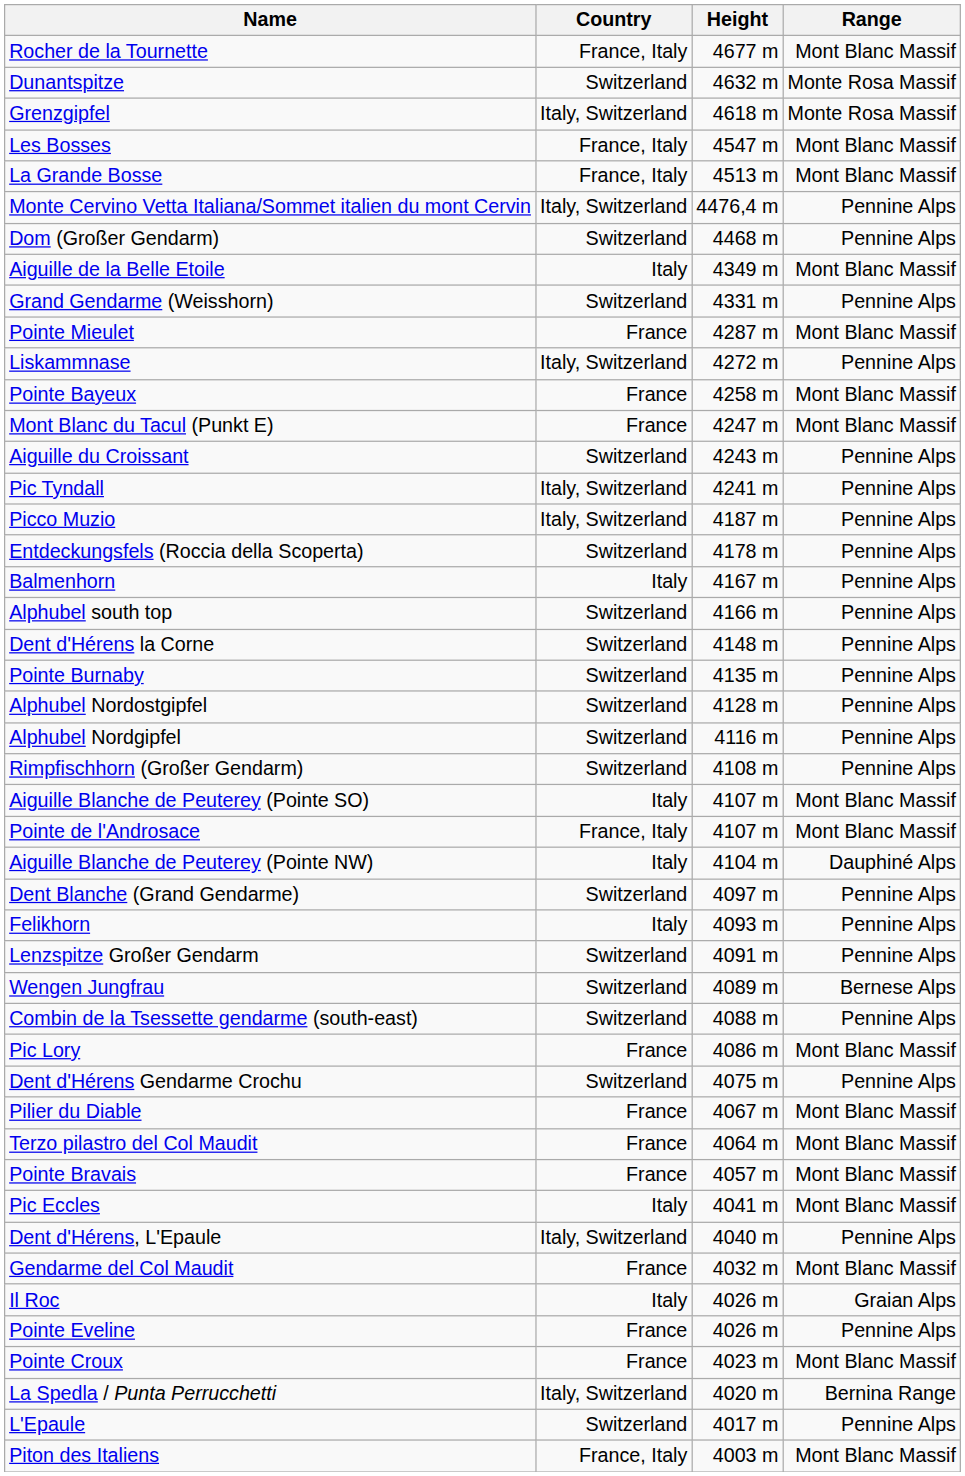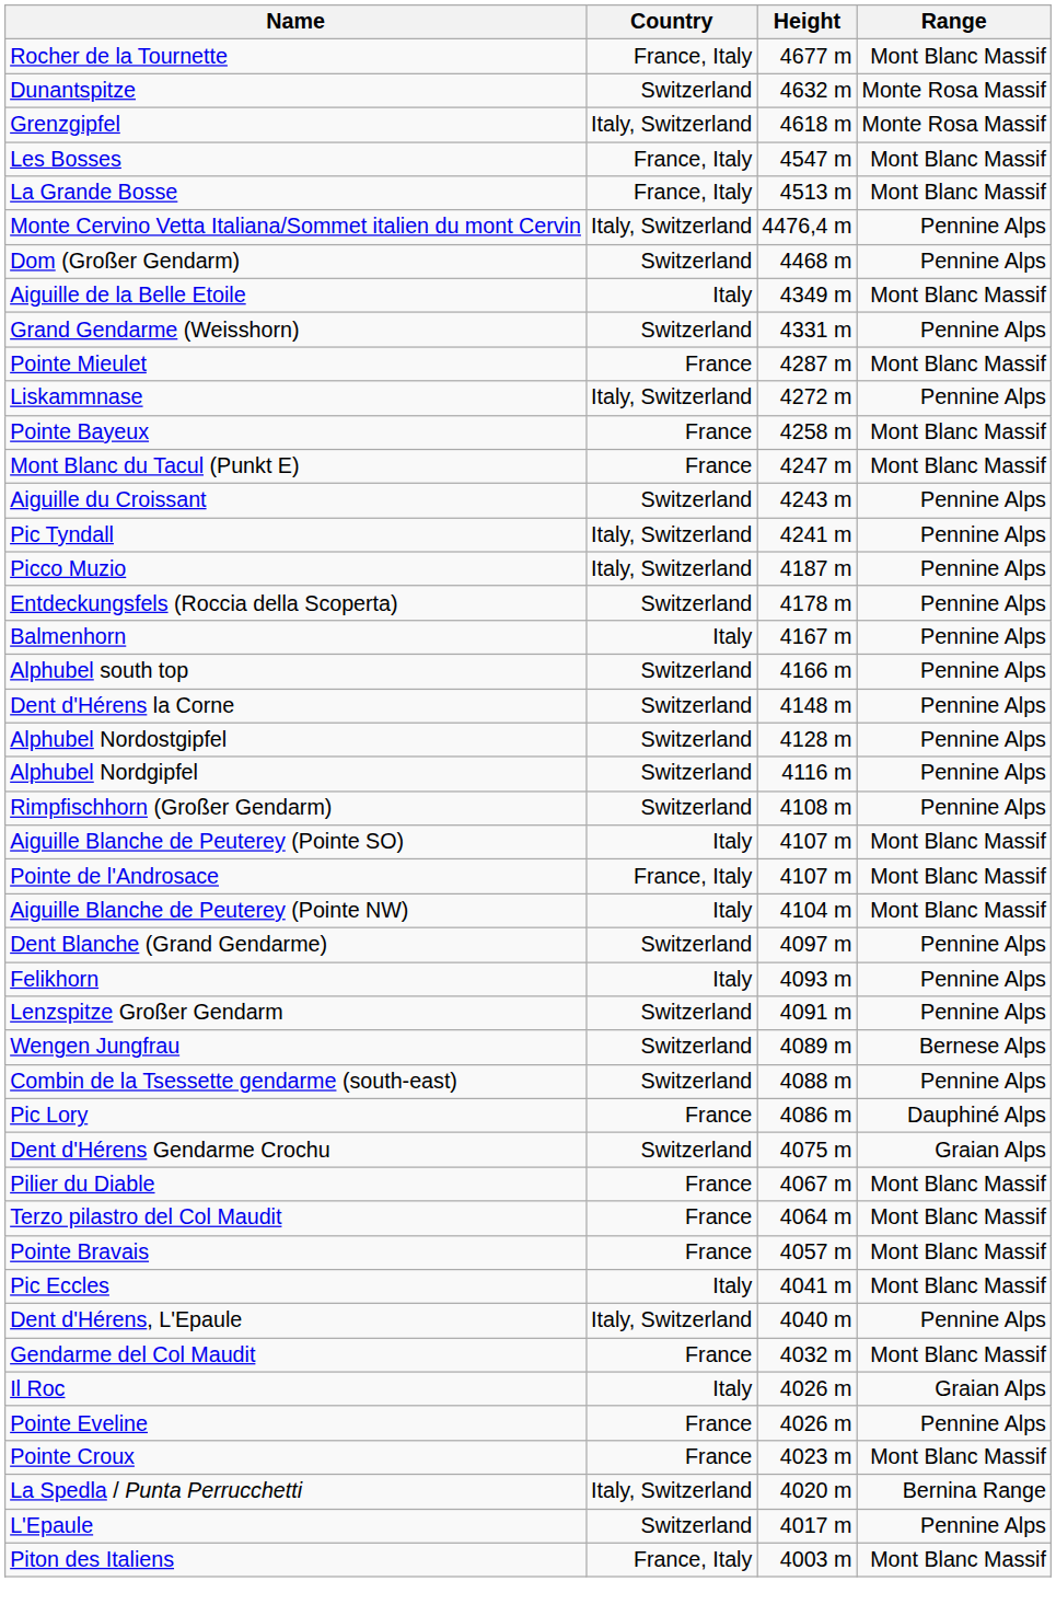 <table class="wikitable sortable mw-collapsible mw-collapsed">
 <tr>
 <th>Name</th>
 <th>Country</th>
 <th>Height</th>
 <th>Range</th>
 </tr>
 <tr>
 <td><a href='#'>Rocher de la Tournette</a></td>
 <td align="right">France, Italy</td>
 <td align="right">4677 m</td>
 <td align="right">Mont Blanc Massif</td>
 </tr>
 <tr>
 <td><a href='#'>Dunantspitze</a></td>
 <td align="right">Switzerland</td>
 <td align="right">4632 m</td>
 <td align="right">Monte Rosa Massif</td>
 </tr>
 <tr>
 <td><a href='#'>Grenzgipfel</a></td>
 <td align="right">Italy, Switzerland</td>
 <td align="right">4618 m</td>
 <td align="right">Monte Rosa Massif</td>
 </tr>
 <tr>
 <td><a href='#'>Les Bosses</a></td>
 <td align="right">France, Italy</td>
 <td align="right">4547 m</td>
 <td align="right">Mont Blanc Massif</td>
 </tr>
 <tr>
 <td><a href='#'>La Grande Bosse</a></td>
 <td align="right">France, Italy</td>
 <td align="right">4513 m</td>
 <td align="right">Mont Blanc Massif</td>
 </tr>
 <tr>
 <td><a href='#'>Monte Cervino Vetta Italiana/Sommet italien du mont Cervin</a></td>
 <td align="right">Italy, Switzerland</td>
 <td align="right">4476,4 m</td>
 <td align="right">Pennine Alps</td>
 </tr>
 <tr>
 <td><a href='#'>Dom</a> (Großer Gendarm)</td>
 <td align="right">Switzerland</td>
 <td align="right">4468 m</td>
 <td align="right">Pennine Alps</td>
 </tr>
 <tr>
 <td><a href='#'>Aiguille de la Belle Etoile</a></td>
 <td align="right">Italy</td>
 <td align="right">4349 m</td>
 <td align="right">Mont Blanc Massif</td>
 </tr>
 <tr>
 <td><a href='#'>Grand Gendarme</a> (Weisshorn)</td>
 <td align="right">Switzerland</td>
 <td align="right">4331 m</td>
 <td align="right">Pennine Alps</td>
 </tr>
 <tr>
 <td><a href='#'>Pointe Mieulet</a></td>
 <td align="right">France</td>
 <td align="right">4287 m</td>
 <td align="right">Mont Blanc Massif</td>
 </tr>
 <tr>
 <td><a href='#'>Liskammnase</a></td>
 <td align="right">Italy, Switzerland</td>
 <td align="right">4272 m</td>
 <td align="right">Pennine Alps</td>
 </tr>
 <tr>
 <td><a href='#'>Pointe Bayeux</a></td>
 <td align="right">France</td>
 <td align="right">4258 m</td>
 <td align="right">Mont Blanc Massif</td>
 </tr>
 <tr>
 <td><a href='#'>Mont Blanc du Tacul</a> (Punkt E)</td>
 <td align="right">France</td>
 <td align="right">4247 m</td>
 <td align="right">Mont Blanc Massif</td>
 </tr>
 <tr>
 <td><a href='#'>Aiguille du Croissant</a></td>
 <td align="right">Switzerland</td>
 <td align="right">4243 m</td>
 <td align="right">Pennine Alps</td>
 </tr>
 <tr>
 <td><a href='#'>Pic Tyndall</a></td>
 <td align="right">Italy, Switzerland</td>
 <td align="right">4241 m</td>
 <td align="right">Pennine Alps</td>
 </tr>
 <tr>
 <td><a href='#'>Picco Muzio</a></td>
 <td align="right">Italy, Switzerland</td>
 <td align="right">4187 m</td>
 <td align="right">Pennine Alps</td>
 </tr>
 <tr>
 <td><a href='#'>Entdeckungsfels</a> (Roccia della Scoperta)</td>
 <td align="right">Switzerland </td>
 <td align="right">4178  m</td>
 <td align="right">Pennine Alps</td>
 </tr>
 <tr>
 <td><a href='#'>Balmenhorn</a></td>
 <td align="right">Italy </td>
 <td align="right">4167 m</td>
 <td align="right">Pennine Alps</td>
 </tr>
 <tr>
 <td><a href='#'>Alphubel</a> south top</td>
 <td align="right">Switzerland</td>
 <td align="right">4166 m</td>
 <td align="right">Pennine Alps</td>
 </tr>
 <tr>
 <td><a href='#'>Dent d'Hérens</a> la Corne</td>
 <td align="right">Switzerland</td>
 <td align="right">4148 m</td>
 <td align="right">Pennine Alps</td>
 </tr>
 <tr>
-<td><a href='#'>Pointe Burnaby</a></td>
-<td align="right">Switzerland</td>
-<td align="right">4135 m</td>
-<td align="right">Pennine Alps</td>
-</tr>
-<tr>
 <td><a href='#'>Alphubel</a> Nordostgipfel</td>
 <td align="right">Switzerland</td>
 <td align="right">4128 m</td>
 <td align="right">Pennine Alps</td>
 </tr>
 <tr>
 <td><a href='#'>Alphubel</a> Nordgipfel</td>
 <td align="right">Switzerland</td>
 <td align="right">4116 m</td>
 <td align="right">Pennine Alps</td>
 </tr>
 <tr>
 <td><a href='#'>Rimpfischhorn</a> (Großer Gendarm)</td>
 <td align="right">Switzerland</td>
 <td align="right">4108 m</td>
 <td align="right">Pennine Alps</td>
 </tr>
 <tr>
 <td><a href='#'>Aiguille Blanche de Peuterey</a> (Pointe SO)</td>
 <td align="right">Italy</td>
 <td align="right">4107 m</td>
 <td align="right">Mont Blanc Massif</td>
 </tr>
 <tr>
 <td><a href='#'>Pointe de l'Androsace</a></td>
 <td align="right">France, Italy</td>
 <td align="right">4107 m</td>
 <td align="right">Mont Blanc Massif</td>
 </tr>
 <tr>
 <td><a href='#'>Aiguille Blanche de Peuterey</a> (Pointe NW)</td>
 <td align="right">Italy</td>
 <td align="right">4104 m</td>
-<td align="right">Dauphiné Alps</td>
+<td align="right">Mont Blanc Massif</td>
 </tr>
 <tr>
 <td><a href='#'>Dent Blanche</a> (Grand Gendarme)</td>
 <td align="right">Switzerland</td>
 <td align="right">4097 m</td>
 <td align="right">Pennine Alps</td>
 </tr>
 <tr>
 <td><a href='#'>Felikhorn</a></td>
 <td align="right">Italy </td>
 <td align="right">4093 m</td>
 <td align="right">Pennine Alps</td>
 </tr>
 <tr>
 <td><a href='#'>Lenzspitze</a> Großer Gendarm</td>
 <td align="right">Switzerland</td>
 <td align="right">4091 m</td>
 <td align="right">Pennine Alps</td>
 </tr>
 <tr>
 <td><a href='#'>Wengen Jungfrau</a></td>
 <td align="right">Switzerland</td>
 <td align="right">4089 m</td>
 <td align="right">Bernese Alps</td>
 </tr>
 <tr>
 <td><a href='#'>Combin de la Tsessette gendarme</a> (south-east)</td>
 <td align="right">Switzerland</td>
 <td align="right">4088 m</td>
 <td align="right">Pennine Alps</td>
 </tr>
 <tr>
 <td><a href='#'>Pic Lory</a></td>
 <td align="right">France</td>
 <td align="right">4086  m</td>
-<td align="right">Mont Blanc Massif</td>
+<td align="right">Dauphiné Alps</td>
 </tr>
 <tr>
 <td><a href='#'>Dent d'Hérens</a> Gendarme Crochu</td>
 <td align="right">Switzerland</td>
 <td align="right">4075 m</td>
-<td align="right">Pennine Alps</td>
+<td align="right">Graian Alps</td>
 </tr>
 <tr>
 <td><a href='#'>Pilier du Diable</a></td>
 <td align="right">France</td>
 <td align="right">4067 m</td>
 <td align="right">Mont Blanc Massif</td>
 </tr>
 <tr>
 <td><a href='#'>Terzo pilastro del Col Maudit</a></td>
 <td align="right">France</td>
 <td align="right">4064 m</td>
 <td align="right">Mont Blanc Massif</td>
 </tr>
 <tr>
 <td><a href='#'>Pointe Bravais</a></td>
 <td align="right">France</td>
 <td align="right">4057 m</td>
 <td align="right">Mont Blanc Massif</td>
 </tr>
 <tr>
 <td><a href='#'>Pic Eccles</a></td>
 <td align="right">Italy</td>
 <td align="right">4041 m</td>
 <td align="right">Mont Blanc Massif</td>
 </tr>
 <tr>
 <td><a href='#'>Dent d'Hérens</a>, L'Epaule</td>
 <td align="right">Italy, Switzerland</td>
 <td align="right">4040 m</td>
 <td align="right">Pennine Alps</td>
 </tr>
 <tr>
 <td><a href='#'>Gendarme del Col Maudit</a></td>
 <td align="right">France</td>
 <td align="right">4032 m</td>
 <td align="right">Mont Blanc Massif</td>
 </tr>
 <tr>
 <td><a href='#'>Il Roc</a></td>
 <td align="right">Italy</td>
 <td align="right">4026 m</td>
 <td align="right">Graian Alps</td>
 </tr>
 <tr>
 <td><a href='#'>Pointe Eveline</a></td>
 <td align="right">France</td>
 <td align="right">4026 m</td>
 <td align="right">Pennine Alps</td>
 </tr>
 <tr>
 <td><a href='#'>Pointe Croux</a></td>
 <td align="right">France</td>
 <td align="right">4023 m</td>
 <td align="right">Mont Blanc Massif</td>
 </tr>
 <tr>
 <td><a href='#'>La Spedla</a> / <em>Punta Perrucchetti</em></td>
 <td align="right">Italy, Switzerland</td>
 <td align="right">4020 m</td>
 <td align="right">Bernina Range</td>
 </tr>
 <tr>
 <td><a href='#'>L'Epaule</a></td>
 <td align="right">Switzerland</td>
 <td align="right">4017 m</td>
 <td align="right">Pennine Alps</td>
 </tr>
 <tr>
 <td><a href='#'>Piton des Italiens</a></td>
 <td align="right">France, Italy</td>
 <td align="right">4003 m</td>
 <td align="right">Mont Blanc Massif</td>
 </tr>
 </table>
